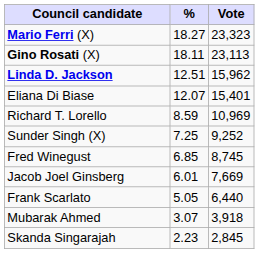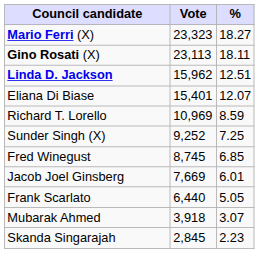 <table class="wikitable">
 <tr>
 <th style="background:#ddf; width:200px;">Council candidate</th>
+<th style="background:#ddf; width:50px;">Vote</th>
 <th style="background:#ddf; width:30px;">%</th>
-<th style="background:#ddf; width:50px;">Vote</th>
 </tr>
 <tr>
 <td><strong><a href='#'>Mario Ferri</a></strong> (X)</td>
+<td>23,323</td>
 <td>18.27</td>
-<td>23,323</td>
 </tr>
 <tr>
 <td><strong>Gino Rosati</strong> (X)</td>
+<td>23,113</td>
 <td>18.11</td>
-<td>23,113</td>
 </tr>
 <tr>
 <td><strong><a href='#'>Linda D. Jackson</a></strong></td>
+<td>15,962</td>
 <td>12.51</td>
-<td>15,962</td>
 </tr>
 <tr>
 <td>Eliana Di Biase</td>
+<td>15,401</td>
 <td>12.07</td>
-<td>15,401</td>
 </tr>
 <tr>
 <td>Richard T. Lorello</td>
+<td>10,969</td>
 <td>8.59</td>
-<td>10,969</td>
 </tr>
 <tr>
 <td>Sunder Singh (X)</td>
+<td>9,252</td>
 <td>7.25</td>
-<td>9,252</td>
 </tr>
 <tr>
 <td>Fred Winegust</td>
+<td>8,745</td>
 <td>6.85</td>
-<td>8,745</td>
 </tr>
 <tr>
 <td>Jacob Joel Ginsberg</td>
+<td>7,669</td>
 <td>6.01</td>
-<td>7,669</td>
 </tr>
 <tr>
 <td>Frank Scarlato</td>
+<td>6,440</td>
 <td>5.05</td>
-<td>6,440</td>
 </tr>
 <tr>
 <td>Mubarak Ahmed</td>
+<td>3,918</td>
 <td>3.07</td>
-<td>3,918</td>
 </tr>
 <tr>
 <td>Skanda Singarajah</td>
+<td>2,845</td>
 <td>2.23</td>
-<td>2,845</td>
 </tr>
 </table>
